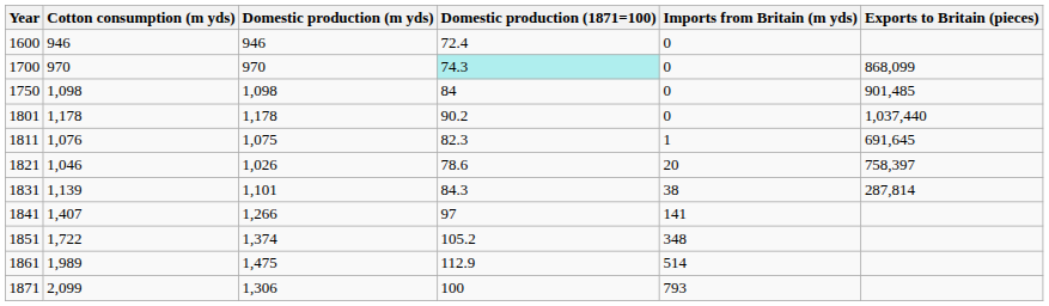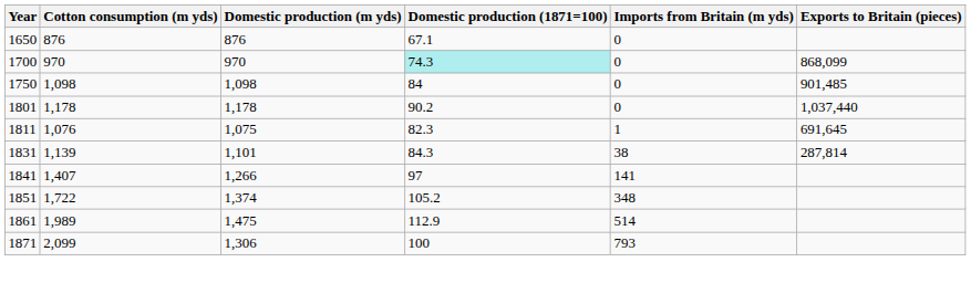 <table class="wikitable">
 <tr>
 <th><strong>Year</strong></th>
 <th><strong>Cotton consumption (m yds)</strong></th>
 <th><strong>Domestic production (m yds)</strong></th>
 <th><strong>Domestic production (1871=100)</strong></th>
 <th><strong>Imports from Britain (m yds)</strong></th>
 <th>Exports to Britain (pieces)</th>
 </tr>
 <tr>
-<td>1600</td>
-<td>946</td>
-<td>946</td>
-<td>72.4</td>
+<td>1650</td>
+<td>876</td>
+<td>876</td>
+<td>67.1</td>
 <td>0</td>
 <td></td>
 </tr>
 <tr>
 <td>1700</td>
 <td>970</td>
 <td>970</td>
 <td style="background: paleturquoise;">74.3</td>
 <td>0</td>
 <td>868,099</td>
 </tr>
 <tr>
 <td>1750</td>
 <td>1,098</td>
 <td>1,098</td>
 <td>84</td>
 <td>0</td>
 <td>901,485</td>
 </tr>
 <tr>
 <td>1801</td>
 <td>1,178</td>
 <td>1,178</td>
 <td>90.2</td>
 <td>0</td>
 <td>1,037,440</td>
 </tr>
 <tr>
 <td>1811</td>
 <td>1,076</td>
 <td>1,075</td>
 <td>82.3</td>
 <td>1</td>
 <td>691,645</td>
-</tr>
-<tr>
-<td>1821</td>
-<td>1,046</td>
-<td>1,026</td>
-<td>78.6</td>
-<td>20</td>
-<td>758,397</td>
 </tr>
 <tr>
 <td>1831</td>
 <td>1,139</td>
 <td>1,101</td>
 <td>84.3</td>
 <td>38</td>
 <td>287,814</td>
 </tr>
 <tr>
 <td>1841</td>
 <td>1,407</td>
 <td>1,266</td>
 <td>97</td>
 <td>141</td>
 <td></td>
 </tr>
 <tr>
 <td>1851</td>
 <td>1,722</td>
 <td>1,374</td>
 <td>105.2</td>
 <td>348</td>
 <td></td>
 </tr>
 <tr>
 <td>1861</td>
 <td>1,989</td>
 <td>1,475</td>
 <td>112.9</td>
 <td>514</td>
 <td></td>
 </tr>
 <tr>
 <td>1871</td>
 <td>2,099</td>
 <td>1,306</td>
 <td>100</td>
 <td>793</td>
 <td></td>
 </tr>
 </table>
